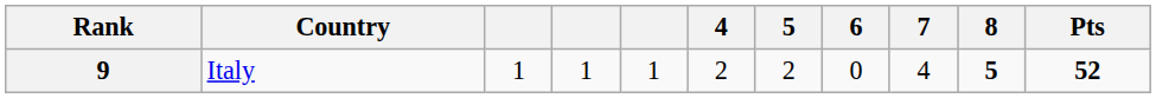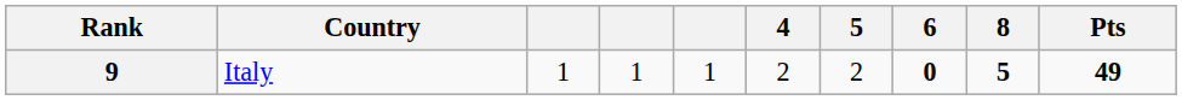 <table class="wikitable" style="width:50%; font-size:90%; text-align:center;">
 <tr>
 <th>Rank</th>
 <th>Country</th>
 <th></th>
 <th></th>
 <th></th>
 <th>4</th>
 <th>5</th>
 <th>6</th>
-<th>7</th>
 <th>8</th>
 <th>Pts</th>
 </tr>
 <tr>
 <th>9</th>
 <td align=left> <a href='#'>Italy</a></td>
 <td>1</td>
 <td>1</td>
 <td>1</td>
 <td>2</td>
 <td>2</td>
-<td>0</td>
-<td>4</td>
+<td><strong>0</strong></td>
 <td><strong>5</strong></td>
-<td><strong>52</strong></td>
+<td><strong>49</strong></td>
 </tr>
 </table>
